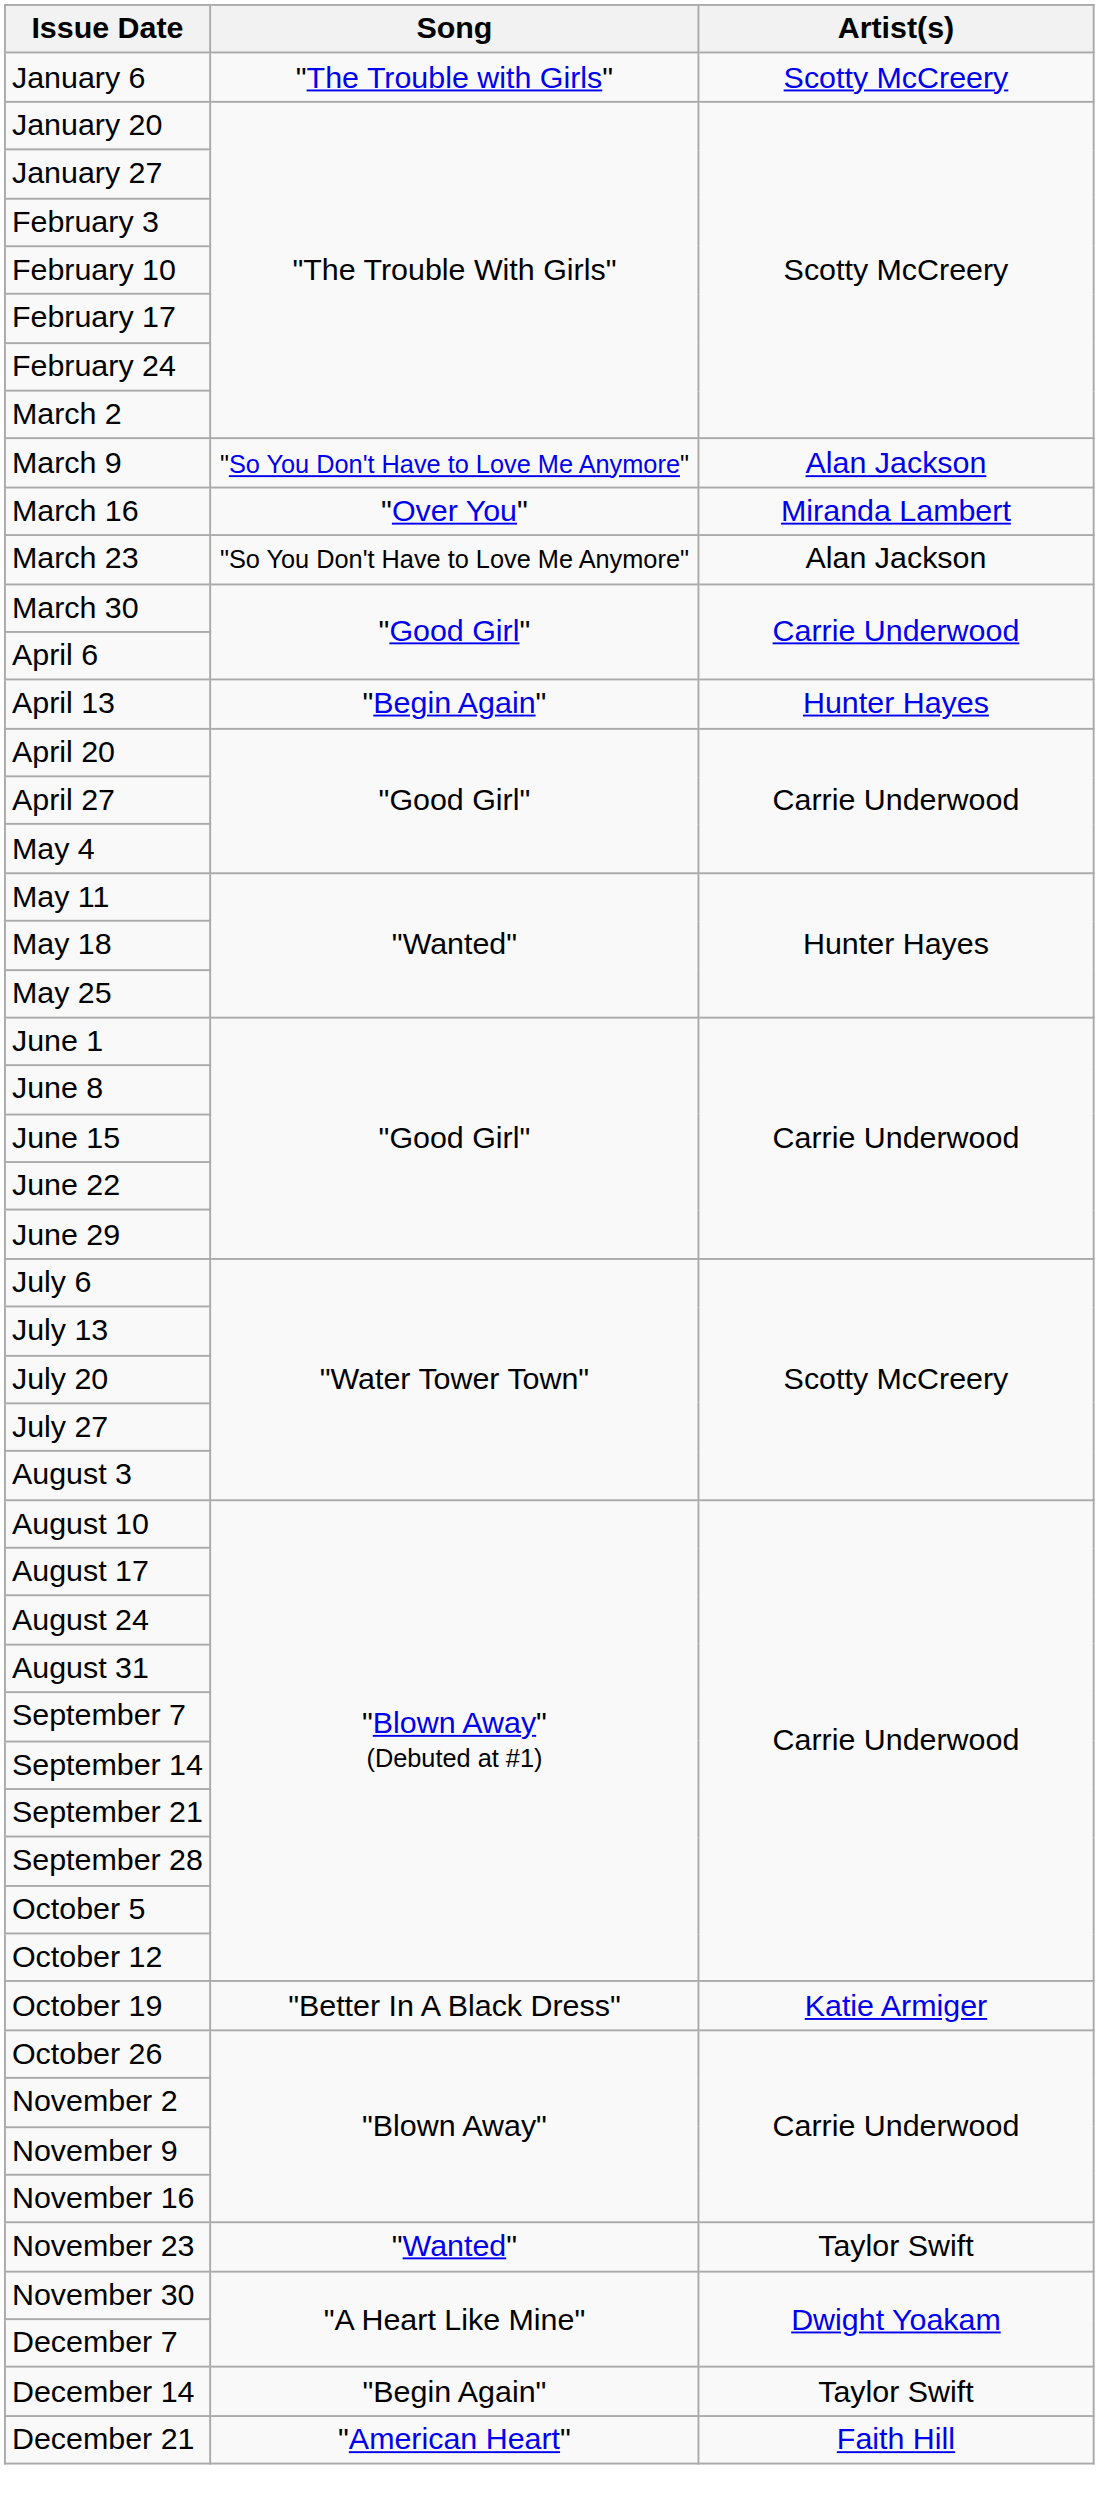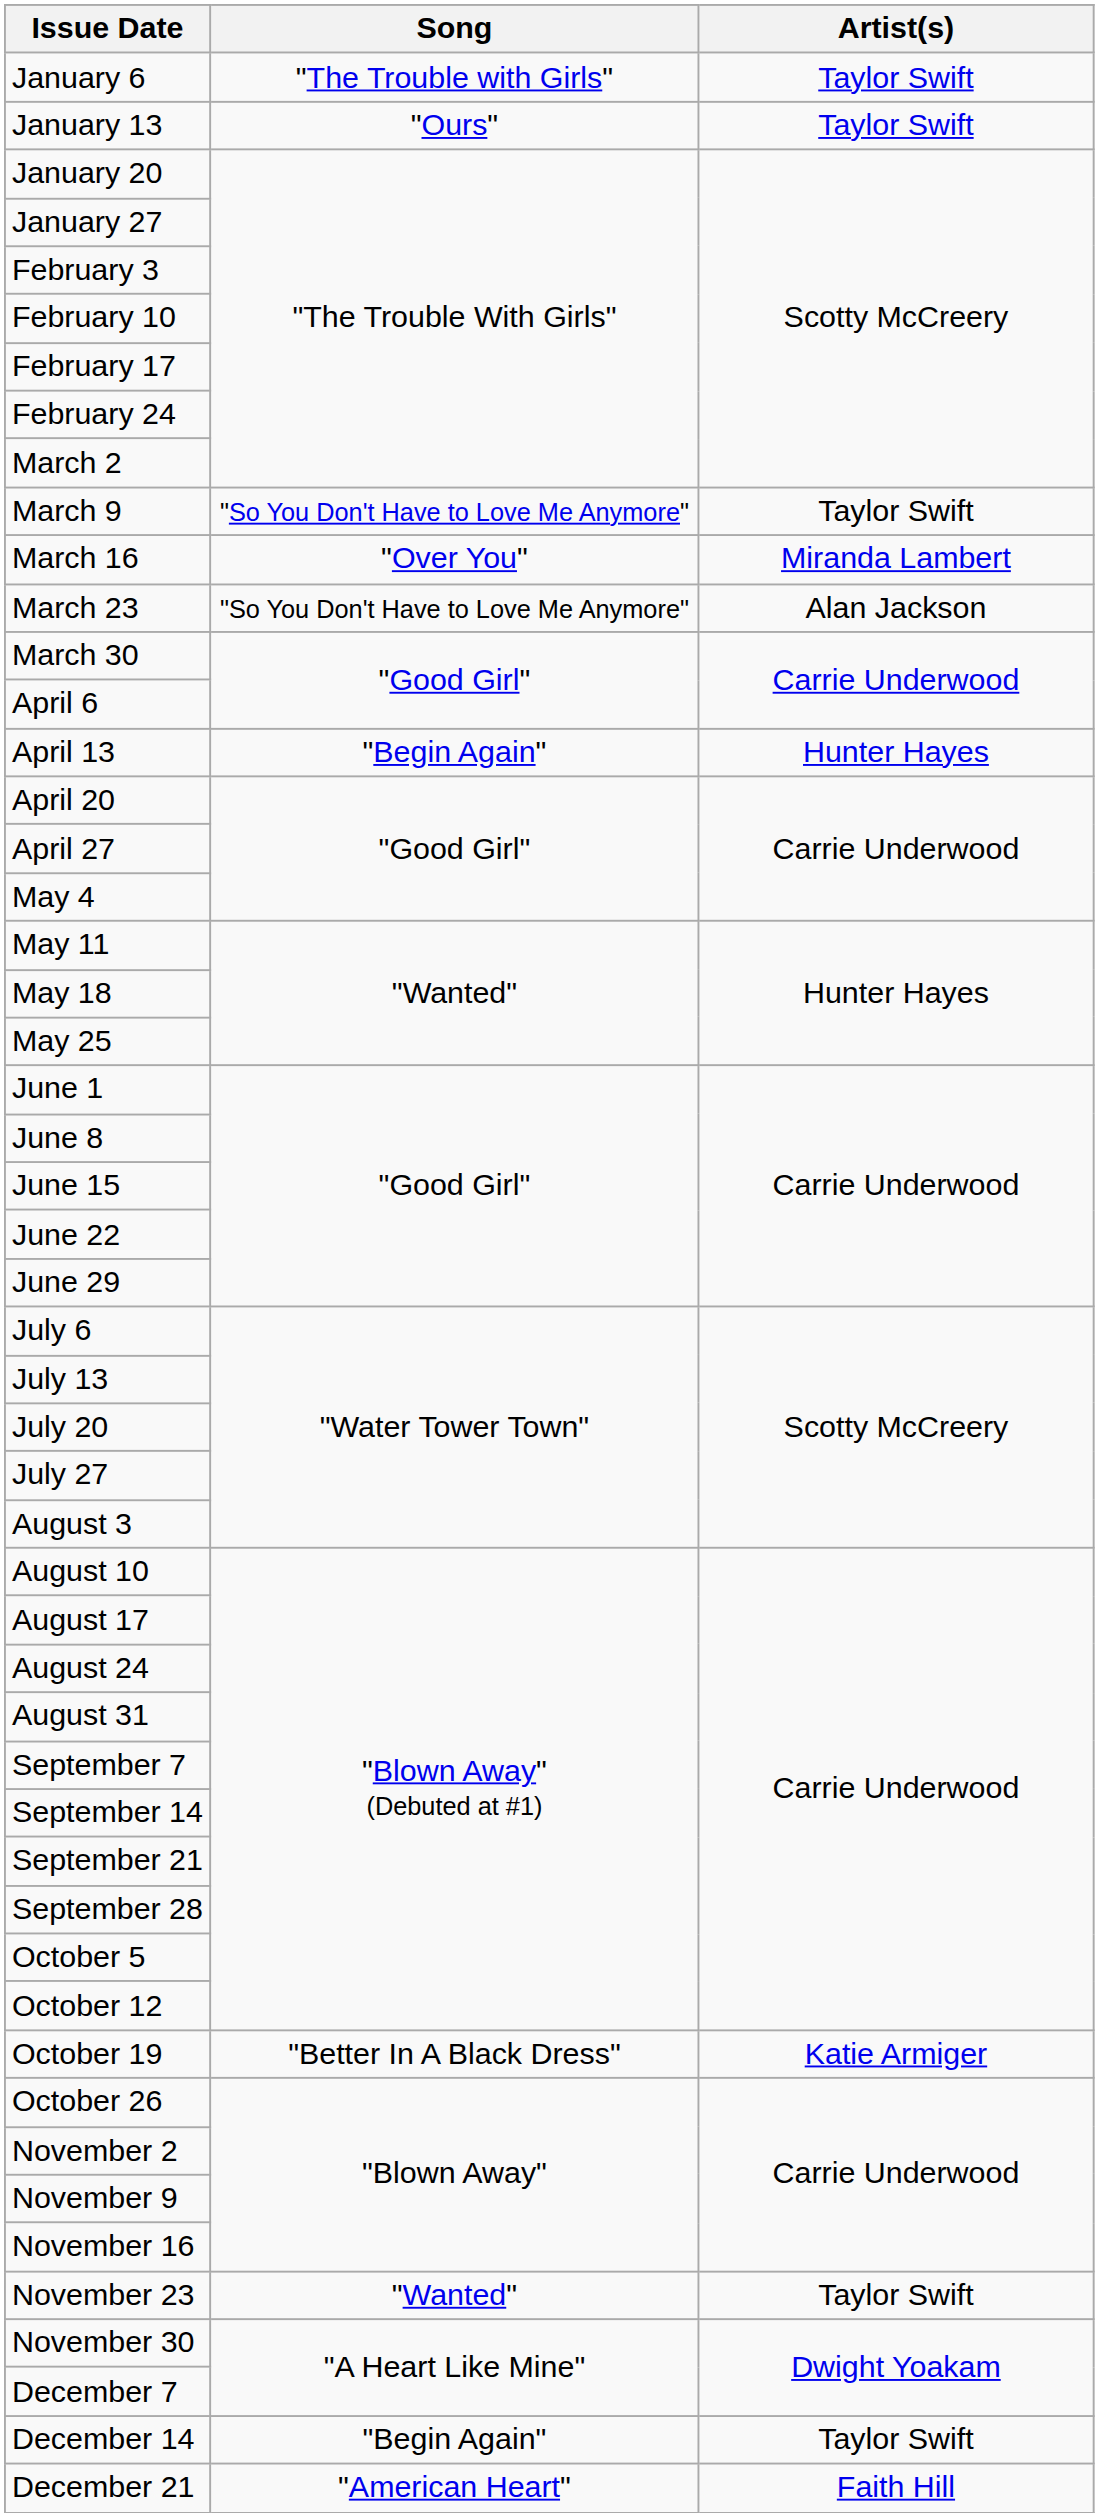 <table class="wikitable">
 <tr>
 <th align="left">Issue Date</th>
 <th align="center" width="250">Song</th>
 <th align="center" width="200">Artist(s)</th>
 </tr>
 <tr>
 <td align="left">January 6</td>
 <td align="center" rowspan="1">"<a href='#'>The Trouble with Girls</a>"</td>
-<td align="center" rowspan="1"><a href='#'>Scotty McCreery</a></td>
+<td align="center" rowspan="1"><a href='#'>Taylor Swift</a></td>
+</tr>
+<tr>
+<td align="left">January 13</td>
+<td align="center" rowspan="1">"<a href='#'>Ours</a>"</td>
+<td align="center" rowspan="1"><a href='#'>Taylor Swift</a></td>
 </tr>
 <tr>
 <td align="left">January 20</td>
 <td align="center" rowspan="7">"The Trouble With Girls"</td>
 <td align="center" rowspan="7">Scotty McCreery</td>
 </tr>
 <tr>
 <td align="left">January 27</td>
 </tr>
 <tr>
 <td align="left">February 3</td>
 </tr>
 <tr>
 <td align="left">February 10</td>
 </tr>
 <tr>
 <td align="left">February 17</td>
 </tr>
 <tr>
 <td align="left">February 24</td>
 </tr>
 <tr>
 <td align="left">March 2</td>
 </tr>
 <tr>
 <td align="left">March 9</td>
 <td align="center" rowspan="1"><small>"<a href='#'>So You Don't Have to Love Me Anymore</a>"</small></td>
-<td align="center" rowspan="1"><a href='#'>Alan Jackson</a></td>
+<td align="center" rowspan="1">Taylor Swift</td>
 </tr>
 <tr>
 <td align="left">March 16</td>
 <td align="center" rowspan="1">"<a href='#'>Over You</a>"</td>
 <td align="center" rowspan="1"><a href='#'>Miranda Lambert</a></td>
 </tr>
 <tr>
 <td align="left">March 23</td>
 <td align="center" rowspan="1"><small>"So You Don't Have to Love Me Anymore"</small></td>
 <td align="center" rowspan="1">Alan Jackson</td>
 </tr>
 <tr>
 <td align="left">March 30</td>
 <td align="center" rowspan="2">"<a href='#'>Good Girl</a>"</td>
 <td align="center" rowspan="2"><a href='#'>Carrie Underwood</a></td>
 </tr>
 <tr>
 <td align="left">April 6</td>
 </tr>
 <tr>
 <td align="left">April 13</td>
 <td align="center" rowspan="1">"<a href='#'>Begin Again</a>"</td>
 <td align="center" rowspan="1"><a href='#'>Hunter Hayes</a></td>
 </tr>
 <tr>
 <td align="left">April 20</td>
 <td align="center" rowspan="3">"Good Girl"</td>
 <td align="center" rowspan="3">Carrie Underwood</td>
 </tr>
 <tr>
 <td align="left">April 27</td>
 </tr>
 <tr>
 <td align="left">May 4</td>
 </tr>
 <tr>
 <td align="left">May 11</td>
 <td align="center" rowspan="3">"Wanted"</td>
 <td align="center" rowspan="3">Hunter Hayes</td>
 </tr>
 <tr>
 <td align="left">May 18</td>
 </tr>
 <tr>
 <td align="left">May 25</td>
 </tr>
 <tr>
 <td align="left">June 1</td>
 <td align="center" rowspan="5">"Good Girl"</td>
 <td align="center" rowspan="5">Carrie Underwood</td>
 </tr>
 <tr>
 <td align="left">June 8</td>
 </tr>
 <tr>
 <td align="left">June 15</td>
 </tr>
 <tr>
 <td align="left">June 22</td>
 </tr>
 <tr>
 <td align="left">June 29</td>
 </tr>
 <tr>
 <td align="left">July 6</td>
 <td align="center" rowspan="5">"Water Tower Town"</td>
 <td align="center" rowspan="5">Scotty McCreery</td>
 </tr>
 <tr>
 <td align="left">July 13</td>
 </tr>
 <tr>
 <td align="left">July 20</td>
 </tr>
 <tr>
 <td align="left">July 27</td>
 </tr>
 <tr>
 <td align="left">August 3</td>
 </tr>
 <tr>
 <td align="left">August 10</td>
 <td align="center" rowspan="10">"<a href='#'>Blown Away</a>"<br> <small>(Debuted at #1)</small></td>
 <td align="center" rowspan="10">Carrie Underwood</td>
 </tr>
 <tr>
 <td align="left">August 17</td>
 </tr>
 <tr>
 <td align="left">August 24</td>
 </tr>
 <tr>
 <td align="left">August 31</td>
 </tr>
 <tr>
 <td align="left">September 7</td>
 </tr>
 <tr>
 <td align="left">September 14</td>
 </tr>
 <tr>
 <td align="left">September 21</td>
 </tr>
 <tr>
 <td align="left">September 28</td>
 </tr>
 <tr>
 <td align="left">October 5</td>
 </tr>
 <tr>
 <td align="left">October 12</td>
 </tr>
 <tr>
 <td align="left">October 19</td>
 <td align="center" rowspan="1">"Better In A Black Dress"</td>
 <td align="center" rowspan="1"><a href='#'>Katie Armiger</a></td>
 </tr>
 <tr>
 <td align="left">October 26</td>
 <td align="center" rowspan="4">"Blown Away"</td>
 <td align="center" rowspan="4">Carrie Underwood</td>
 </tr>
 <tr>
 <td align="left">November 2</td>
 </tr>
 <tr>
 <td align="left">November 9</td>
 </tr>
 <tr>
 <td align="left">November 16</td>
 </tr>
 <tr>
 <td align="left">November 23</td>
 <td align="center" rowspan="1">"<a href='#'>Wanted</a>"</td>
 <td align="center" rowspan="1">Taylor Swift</td>
 </tr>
 <tr>
 <td align="left">November 30</td>
 <td align="center" rowspan="2">"A Heart Like Mine"</td>
 <td align="center" rowspan="2"><a href='#'>Dwight Yoakam</a></td>
 </tr>
 <tr>
 <td align="left">December 7</td>
 </tr>
 <tr>
 <td align="left">December 14</td>
 <td align="center" rowspan="1">"Begin Again"</td>
 <td align="center" rowspan="1">Taylor Swift</td>
 </tr>
 <tr>
 <td align="left">December 21</td>
 <td align="center" rowspan="1">"<a href='#'>American Heart</a>"</td>
 <td align="center" rowspan="1"><a href='#'>Faith Hill</a></td>
 </tr>
 </table>
